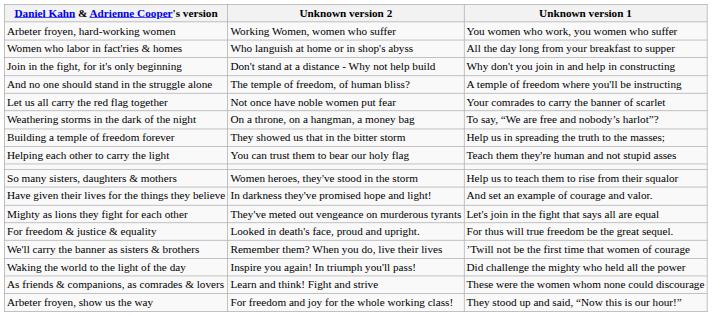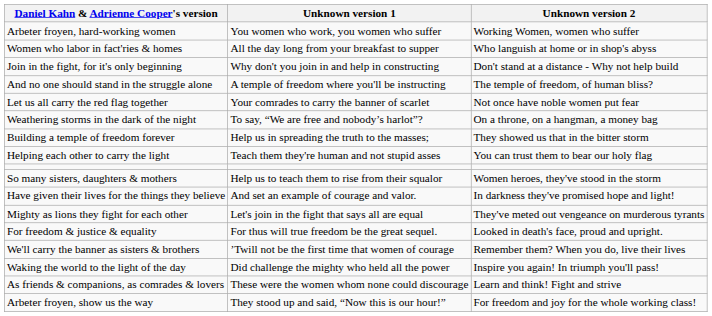 <table class="wikitable">
 <tr>
 <th><a href='#'>Daniel Kahn</a> & <a href='#'>Adrienne Cooper</a>'s version</th>
+<th>Unknown version 1</th>
 <th>Unknown version 2</th>
-<th>Unknown version 1</th>
 </tr>
 <tr>
 <td>Arbeter froyen, hard-working women</td>
+<td>You women who work, you women who suffer</td>
 <td>Working Women, women who suffer</td>
-<td>You women who work, you women who suffer</td>
 </tr>
 <tr>
 <td>Women who labor in fact'ries & homes</td>
+<td>All the day long from your breakfast to supper</td>
 <td>Who languish at home or in shop's abyss</td>
-<td>All the day long from your breakfast to supper</td>
 </tr>
 <tr>
 <td>Join in the fight, for it's only beginning</td>
+<td>Why don't you join in and help in constructing</td>
 <td>Don't stand at a distance - Why not help build</td>
-<td>Why don't you join in and help in constructing</td>
 </tr>
 <tr>
 <td>And no one should stand in the struggle alone</td>
+<td>A temple of freedom where you'll be instructing</td>
 <td>The temple of freedom, of human bliss?</td>
-<td>A temple of freedom where you'll be instructing</td>
 </tr>
 <tr>
 <td>Let us all carry the red flag together</td>
+<td>Your comrades to carry the banner of scarlet</td>
 <td>Not once have noble women put fear</td>
-<td>Your comrades to carry the banner of scarlet</td>
 </tr>
 <tr>
 <td>Weathering storms in the dark of the night</td>
+<td>To say, “We are free and nobody’s harlot”?</td>
 <td>On a throne, on a hangman, a money bag</td>
-<td>To say, “We are free and nobody’s harlot”?</td>
 </tr>
 <tr>
 <td>Building a temple of freedom forever</td>
+<td>Help us in spreading the truth to the masses;</td>
 <td>They showed us that in the bitter storm</td>
-<td>Help us in spreading the truth to the masses;</td>
 </tr>
 <tr>
 <td>Helping each other to carry the light</td>
+<td>Teach them they're human and not stupid asses</td>
 <td>You can trust them to bear our holy flag</td>
-<td>Teach them they're human and not stupid asses</td>
 </tr>
 <tr>
 <td></td>
 <td></td>
 <td></td>
 </tr>
 <tr>
 <td>So many sisters, daughters & mothers</td>
+<td>Help us to teach them to rise from their squalor</td>
 <td>Women heroes, they've stood in the storm</td>
-<td>Help us to teach them to rise from their squalor</td>
 </tr>
 <tr>
 <td>Have given their lives for the things they believe</td>
+<td>And set an example of courage and valor.</td>
 <td>In darkness they've promised hope and light!</td>
-<td>And set an example of courage and valor.</td>
 </tr>
 <tr>
 <td>Mighty as lions they fight for each other</td>
+<td>Let's join in the fight that says all are equal</td>
 <td>They've meted out vengeance on murderous tyrants</td>
-<td>Let's join in the fight that says all are equal</td>
 </tr>
 <tr>
 <td>For freedom & justice & equality</td>
+<td>For thus will true freedom be the great sequel.</td>
 <td>Looked in death's face, proud and upright.</td>
-<td>For thus will true freedom be the great sequel.</td>
 </tr>
 <tr>
 <td>We'll carry the banner as sisters & brothers</td>
+<td>’Twill not be the first time that women of courage</td>
 <td>Remember them? When you do, live their lives</td>
-<td>’Twill not be the first time that women of courage</td>
 </tr>
 <tr>
 <td>Waking the world to the light of the day</td>
+<td>Did challenge the mighty who held all the power</td>
 <td>Inspire you again! In triumph you'll pass!</td>
-<td>Did challenge the mighty who held all the power</td>
 </tr>
 <tr>
 <td>As friends & companions, as comrades & lovers</td>
+<td>These were the women whom none could discourage</td>
 <td>Learn and think! Fight and strive</td>
-<td>These were the women whom none could discourage</td>
 </tr>
 <tr>
 <td>Arbeter froyen, show us the way</td>
+<td>They stood up and said, “Now this is our hour!”</td>
 <td>For freedom and joy for the whole working class!</td>
-<td>They stood up and said, “Now this is our hour!”</td>
 </tr>
 </table>
